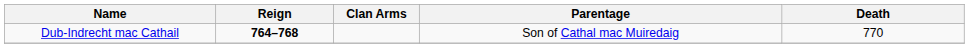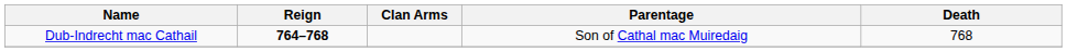 <table style="text-align:center; width:100%" class="wikitable">
 <tr>
 <th style="width:22%">Name</th>
 <th>Reign</th>
 <th style="width:105px">Clan Arms</th>
 <th>Parentage</th>
 <th style="width:19%">Death</th>
 </tr>
 <tr>
 <td><a href='#'>Dub-Indrecht mac Cathail</a></td>
 <td><strong>764–768</strong></td>
 <td></td>
 <td>Son of <a href='#'>Cathal mac Muiredaig</a></td>
-<td>770</td>
+<td>768</td>
 </tr>
 <tr>
 </tr>
 </table>
